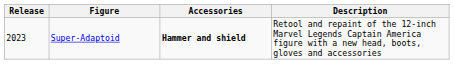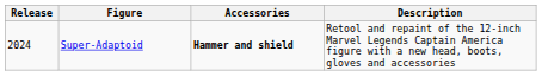 <table class="wikitable" style="width:80%;">
 <tr>
 <th width=10%>Release</th>
 <th width=25%>Figure</th>
 <th width=25%>Accessories</th>
 <th width=40%>Description</th>
 </tr>
 <tr>
-<td>2023</td>
+<td>2024</td>
 <td><a href='#'>Super-Adaptoid</a></td>
 <td><strong>Hammer and shield</strong></td>
 <td>Retool and repaint of the 12-inch Marvel Legends Captain America figure with a new head, boots, gloves and accessories</td>
 </tr>
 </table>
